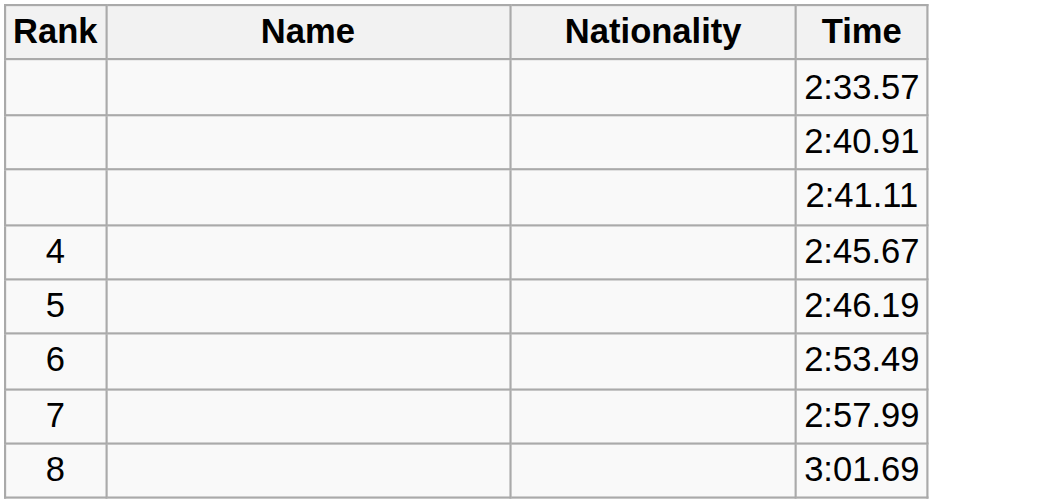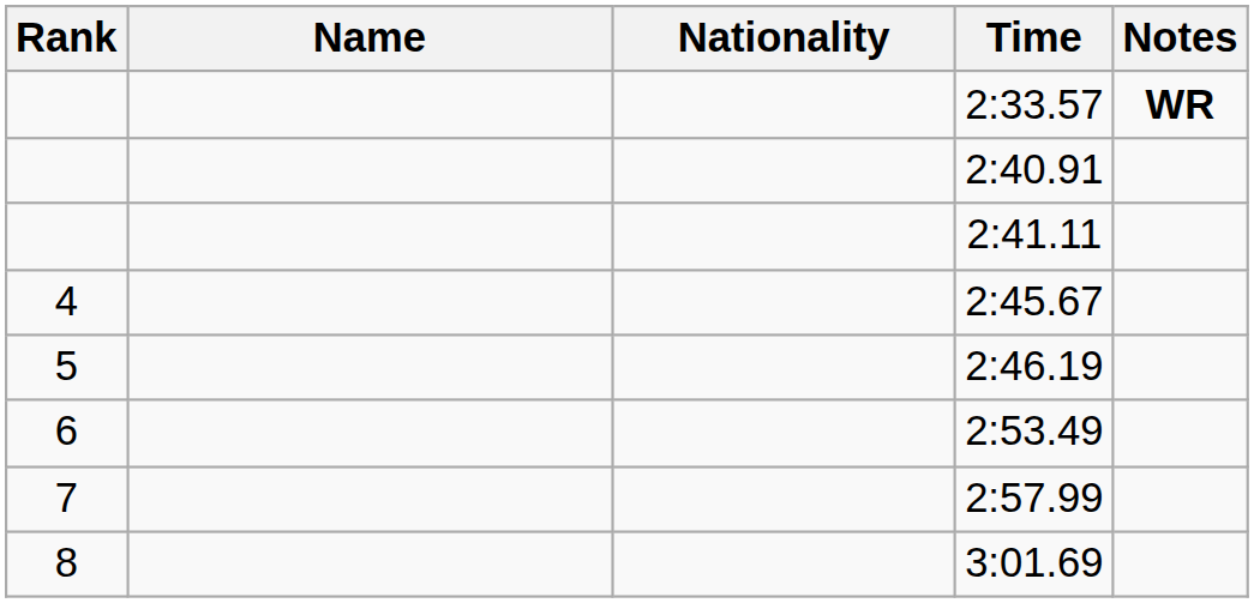 <table class="wikitable sortable" style="text-align:center">
 <tr>
 <th>Rank</th>
 <th style="width:180px">Name</th>
 <th style="width:125px">Nationality</th>
 <th>Time</th>
+<th>Notes</th>
 </tr>
 <tr>
 <td></td>
 <td style="text-align:left;"></td>
 <td style="text-align:left;"></td>
 <td>2:33.57</td>
+<td><strong>WR</strong></td>
 </tr>
 <tr>
 <td></td>
 <td style="text-align:left;"></td>
 <td style="text-align:left;"></td>
 <td>2:40.91</td>
+<td></td>
 </tr>
 <tr>
 <td></td>
 <td style="text-align:left;"></td>
 <td style="text-align:left;"></td>
 <td>2:41.11</td>
+<td></td>
 </tr>
 <tr>
 <td>4</td>
 <td style="text-align:left;"></td>
 <td style="text-align:left;"></td>
 <td>2:45.67</td>
+<td></td>
 </tr>
 <tr>
 <td>5</td>
 <td style="text-align:left;"></td>
 <td style="text-align:left;"></td>
 <td>2:46.19</td>
+<td></td>
 </tr>
 <tr>
 <td>6</td>
 <td style="text-align:left;"></td>
 <td style="text-align:left;"></td>
 <td>2:53.49</td>
+<td></td>
 </tr>
 <tr>
 <td>7</td>
 <td style="text-align:left;"></td>
 <td style="text-align:left;"></td>
 <td>2:57.99</td>
+<td></td>
 </tr>
 <tr>
 <td>8</td>
 <td style="text-align:left;"></td>
 <td style="text-align:left;"></td>
 <td>3:01.69</td>
+<td></td>
 </tr>
 </table>
